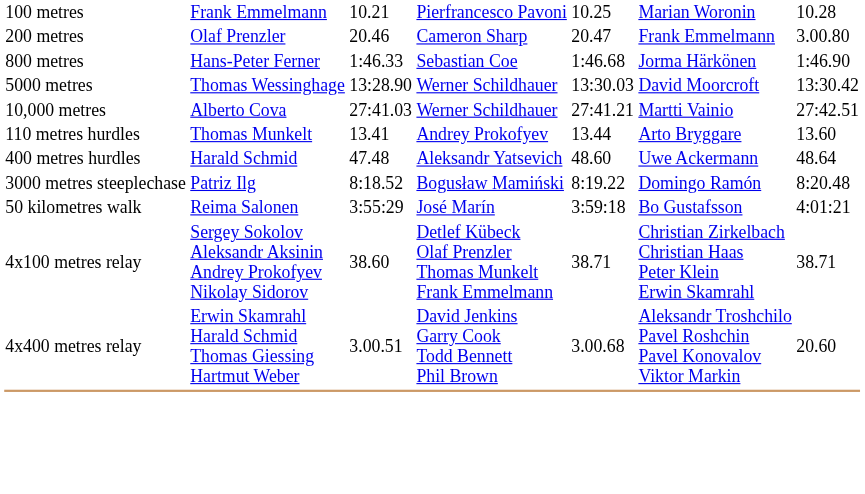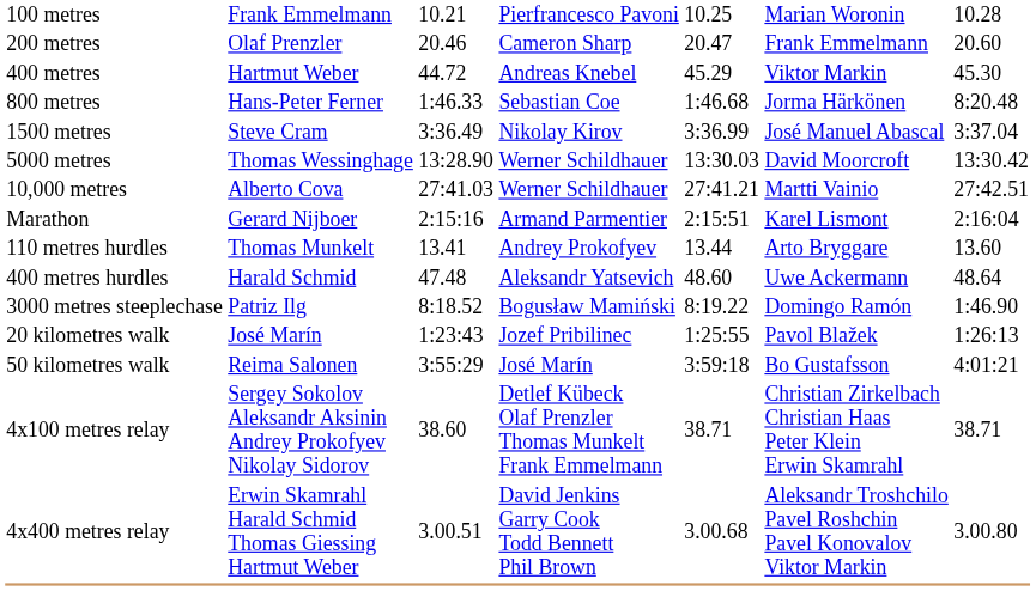 <table>
 <tr>
 <td>100 metres<br></td>
 <td><a href='#'>Frank Emmelmann</a><br></td>
 <td>10.21</td>
 <td><a href='#'>Pierfrancesco Pavoni</a><br></td>
 <td>10.25</td>
 <td><a href='#'>Marian Woronin</a><br></td>
 <td>10.28</td>
 </tr>
 <tr>
 <td>200 metres<br></td>
 <td><a href='#'>Olaf Prenzler</a><br></td>
 <td>20.46</td>
 <td><a href='#'>Cameron Sharp</a> <br></td>
 <td>20.47</td>
 <td><a href='#'>Frank Emmelmann</a> <br></td>
-<td>3.00.80</td>
+<td>20.60</td>
+</tr>
+<tr>
+<td>400 metres<br></td>
+<td><a href='#'>Hartmut Weber</a><br></td>
+<td>44.72 </td>
+<td><a href='#'>Andreas Knebel</a> <br></td>
+<td>45.29</td>
+<td><a href='#'>Viktor Markin</a> <br></td>
+<td>45.30</td>
 </tr>
 <tr>
 <td>800 metres<br></td>
 <td><a href='#'>Hans-Peter Ferner</a><br></td>
 <td>1:46.33</td>
 <td><a href='#'>Sebastian Coe</a> <br></td>
 <td>1:46.68</td>
 <td><a href='#'>Jorma Härkönen</a><br></td>
-<td>1:46.90</td>
+<td>8:20.48</td>
+</tr>
+<tr>
+<td>1500 metres<br></td>
+<td><a href='#'>Steve Cram</a><br></td>
+<td>3:36.49</td>
+<td><a href='#'>Nikolay Kirov</a> <br></td>
+<td>3:36.99</td>
+<td><a href='#'>José Manuel Abascal</a> <br></td>
+<td>3:37.04</td>
 </tr>
 <tr>
 <td>5000 metres<br></td>
 <td><a href='#'>Thomas Wessinghage</a><br></td>
 <td>13:28.90</td>
 <td><a href='#'>Werner Schildhauer</a> <br></td>
 <td>13:30.03</td>
 <td><a href='#'>David Moorcroft</a><br></td>
 <td>13:30.42</td>
 </tr>
 <tr>
 <td>10,000 metres<br></td>
 <td><a href='#'>Alberto Cova</a><br></td>
 <td>27:41.03</td>
 <td><a href='#'>Werner Schildhauer</a> <br></td>
 <td>27:41.21</td>
 <td><a href='#'>Martti Vainio</a> <br></td>
 <td>27:42.51</td>
+</tr>
+<tr>
+<td>Marathon<br></td>
+<td><a href='#'>Gerard Nijboer</a><br></td>
+<td>2:15:16</td>
+<td><a href='#'>Armand Parmentier</a> <br></td>
+<td>2:15:51</td>
+<td><a href='#'>Karel Lismont</a> <br></td>
+<td>2:16:04</td>
 </tr>
 <tr>
 <td>110 metres hurdles<br></td>
 <td><a href='#'>Thomas Munkelt</a><br></td>
 <td>13.41</td>
 <td><a href='#'>Andrey Prokofyev</a> <br></td>
 <td>13.44</td>
 <td><a href='#'>Arto Bryggare</a> <br></td>
 <td>13.60</td>
 </tr>
 <tr>
 <td>400 metres hurdles<br></td>
 <td><a href='#'>Harald Schmid</a><br></td>
 <td>47.48 </td>
 <td><a href='#'>Aleksandr Yatsevich</a><br></td>
 <td>48.60</td>
 <td><a href='#'>Uwe Ackermann</a> <br></td>
 <td>48.64</td>
 </tr>
 <tr>
 <td>3000 metres steeplechase<br></td>
 <td><a href='#'>Patriz Ilg</a><br></td>
 <td>8:18.52</td>
 <td><a href='#'>Bogusław Mamiński</a><br></td>
 <td>8:19.22</td>
 <td><a href='#'>Domingo Ramón</a> <br></td>
-<td>8:20.48</td>
+<td>1:46.90</td>
+</tr>
+<tr>
+<td>20 kilometres walk<br></td>
+<td><a href='#'>José Marín</a><br></td>
+<td>1:23:43 </td>
+<td><a href='#'>Jozef Pribilinec</a><br></td>
+<td>1:25:55</td>
+<td><a href='#'>Pavol Blažek</a><br></td>
+<td>1:26:13</td>
 </tr>
 <tr>
 <td>50 kilometres walk<br></td>
 <td><a href='#'>Reima Salonen</a><br></td>
 <td>3:55:29</td>
 <td><a href='#'>José Marín</a><br></td>
 <td>3:59:18</td>
 <td><a href='#'>Bo Gustafsson</a><br></td>
 <td>4:01:21</td>
 </tr>
 <tr>
 <td>4x100 metres relay <br></td>
 <td><a href='#'>Sergey Sokolov</a><br><a href='#'>Aleksandr Aksinin</a><br><a href='#'>Andrey Prokofyev</a><br><a href='#'>Nikolay Sidorov</a><br></td>
 <td>38.60</td>
 <td><a href='#'>Detlef Kübeck</a><br><a href='#'>Olaf Prenzler</a><br><a href='#'>Thomas Munkelt</a><br><a href='#'>Frank Emmelmann</a><br></td>
 <td>38.71</td>
 <td><a href='#'>Christian Zirkelbach</a><br><a href='#'>Christian Haas</a><br><a href='#'>Peter Klein</a><br><a href='#'>Erwin Skamrahl</a><br></td>
 <td>38.71</td>
 </tr>
 <tr>
 <td>4x400 metres relay<br></td>
 <td><a href='#'>Erwin Skamrahl</a><br><a href='#'>Harald Schmid</a><br><a href='#'>Thomas Giessing</a><br><a href='#'>Hartmut Weber</a><br></td>
 <td>3.00.51 </td>
 <td><a href='#'>David Jenkins</a><br><a href='#'>Garry Cook</a><br><a href='#'>Todd Bennett</a><br><a href='#'>Phil Brown</a><br></td>
 <td>3.00.68</td>
 <td><a href='#'>Aleksandr Troshchilo</a><br><a href='#'>Pavel Roshchin</a><br><a href='#'>Pavel Konovalov</a><br><a href='#'>Viktor Markin</a><br></td>
-<td>20.60</td>
+<td>3.00.80</td>
 </tr>
 <tr bgcolor= CC9966>
 <td colspan=7></td>
 </tr>
 </table>
